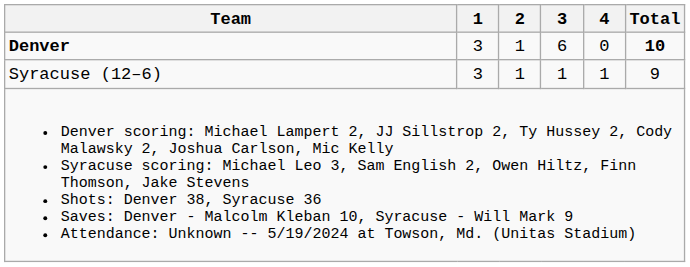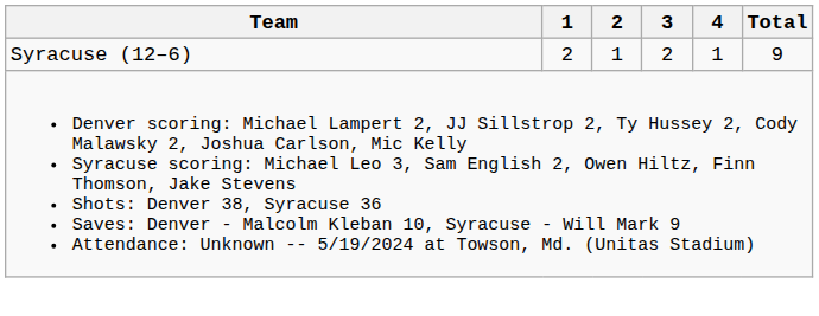 <table class="wikitable" style="text-align:center; max-width:40em">
 <tr>
 <th>Team</th>
 <th style="width:2em">1</th>
 <th style="width:2em">2</th>
 <th style="width:2em">3</th>
 <th style="width:2em">4</th>
 <th style="width:2em">Total</th>
 </tr>
 <tr>
-<td style="text-align:left"><strong>Denver</strong></td>
-<td>3</td>
+<td style="text-align:left">Syracuse (12–6)</td>
+<td>2</td>
 <td>1</td>
-<td>6</td>
-<td>0</td>
-<td><strong>10</strong></td>
-</tr>
-<tr>
-<td style="text-align:left">Syracuse (12–6)</td>
-<td>3</td>
-<td>1</td>
-<td>1</td>
+<td>2</td>
 <td>1</td>
 <td>9</td>
 </tr>
 <tr>
 <td colspan=6 style="text-align:left; font-size:88%;"><br><ul><li>Denver scoring: Michael Lampert 2, JJ Sillstrop 2, Ty Hussey 2, Cody Malawsky 2, Joshua Carlson, 	Mic Kelly</li><li>Syracuse scoring: Michael Leo 3, Sam English 2, Owen Hiltz, Finn Thomson, Jake Stevens</li><li>Shots: Denver 38, Syracuse 36</li><li>Saves: Denver - Malcolm Kleban 10, Syracuse - Will Mark 9</li><li>Attendance: Unknown -- 5/19/2024 at Towson, Md. (Unitas Stadium)</li></ul></td>
 </tr>
 </table>
